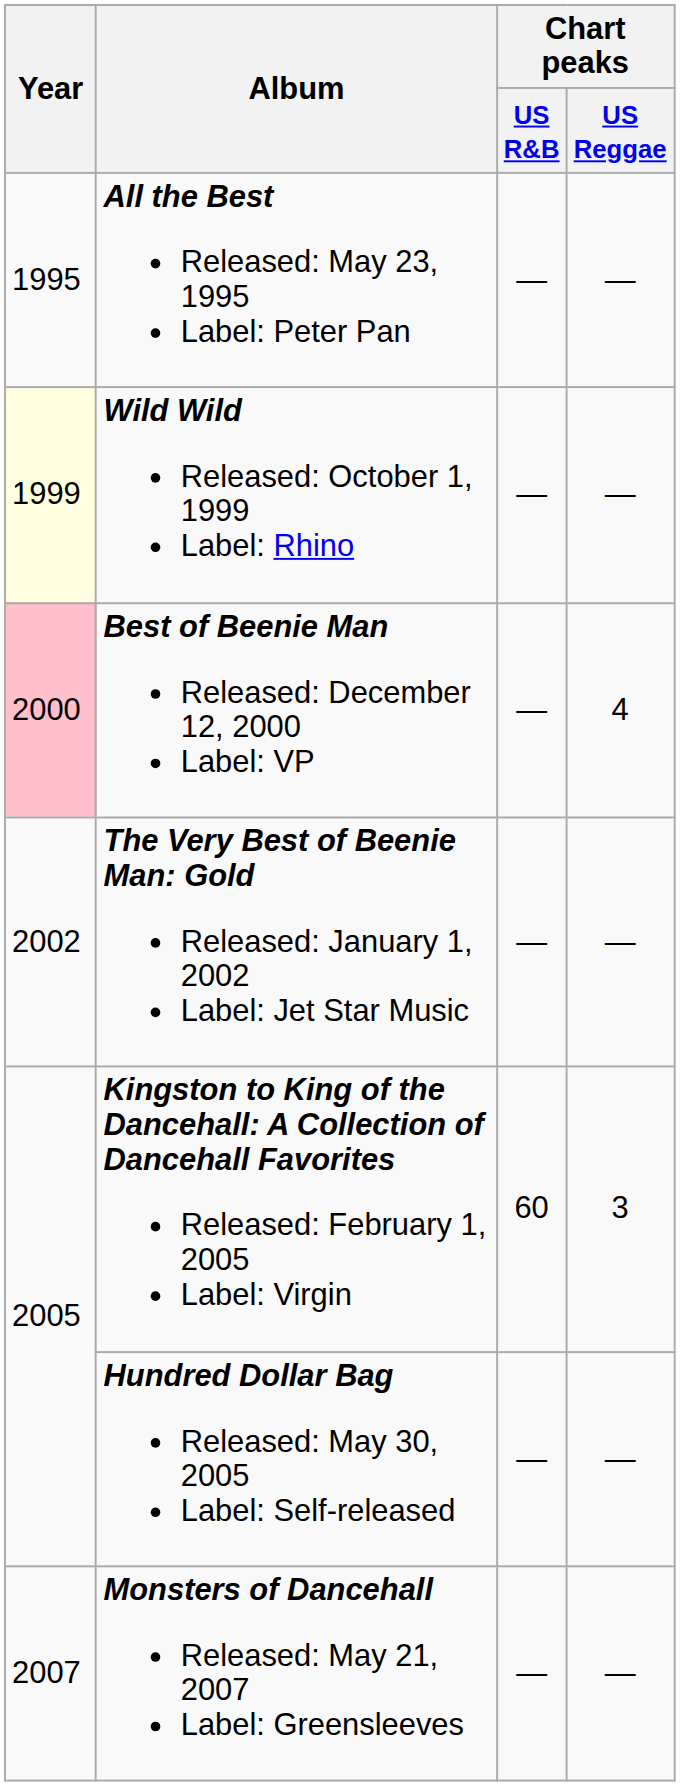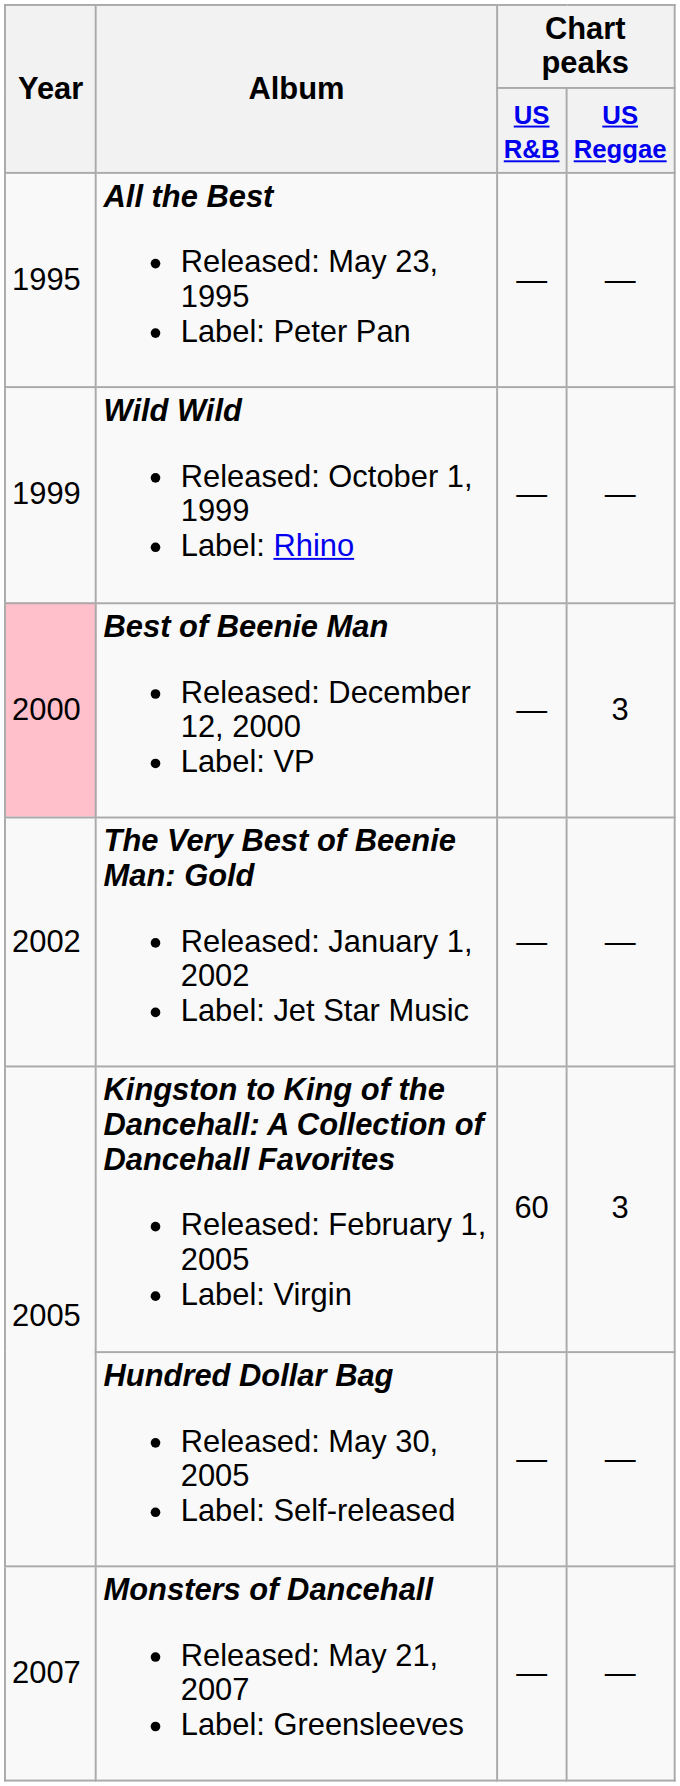 <table class="wikitable">
 <tr>
 <th rowspan="2" style="width:40px;">Year</th>
 <th rowspan="2" style="width:200px;">Album</th>
 <th colspan="2">Chart peaks </th>
 </tr>
 <tr>
 <th style="width:25px;"><small><a href='#'>US R&B</a></small></th>
 <th style="width:25px;"><small><a href='#'>US Reggae</a></small></th>
 </tr>
 <tr>
 <td>1995</td>
 <td><strong><em>All the Best</em></strong><br><ul><li>Released: May 23, 1995</li><li>Label: Peter Pan</li></ul></td>
 <td style="text-align:center;">—</td>
 <td style="text-align:center;">—</td>
 </tr>
 <tr>
-<td style="background: lightyellow;">1999</td>
+<td>1999</td>
 <td><strong><em>Wild Wild</em></strong><br><ul><li>Released: October 1, 1999</li><li>Label: <a href='#'>Rhino</a></li></ul></td>
 <td style="text-align:center;">—</td>
 <td style="text-align:center;">—</td>
 </tr>
 <tr>
 <td style="background: pink;">2000</td>
 <td><strong><em>Best of Beenie Man</em></strong><br><ul><li>Released: December 12, 2000</li><li>Label: VP</li></ul></td>
 <td style="text-align:center;">—</td>
-<td style="text-align:center;">4</td>
+<td style="text-align:center;">3</td>
 </tr>
 <tr>
 <td>2002</td>
 <td><strong><em>The Very Best of Beenie Man: Gold</em></strong><br><ul><li>Released: January 1, 2002</li><li>Label: Jet Star Music</li></ul></td>
 <td style="text-align:center;">—</td>
 <td style="text-align:center;">—</td>
 </tr>
 <tr>
 <td rowspan="2">2005</td>
 <td><strong><em>Kingston to King of the Dancehall: A Collection of Dancehall Favorites</em></strong><br><ul><li>Released: February 1, 2005</li><li>Label: Virgin</li></ul></td>
 <td style="text-align:center;">60</td>
 <td style="text-align:center;">3</td>
 </tr>
 <tr>
 <td><strong><em>Hundred Dollar Bag</em></strong><br><ul><li>Released: May 30, 2005</li><li>Label: Self-released</li></ul></td>
 <td style="text-align:center;">—</td>
 <td style="text-align:center;">—</td>
 </tr>
 <tr>
 <td>2007</td>
 <td><strong><em>Monsters of Dancehall</em></strong><br><ul><li>Released: May 21, 2007</li><li>Label: Greensleeves</li></ul></td>
 <td style="text-align:center;">—</td>
 <td style="text-align:center;">—</td>
 </tr>
 </table>
